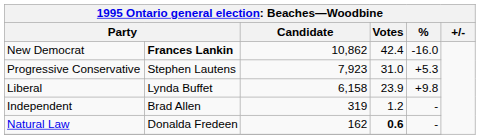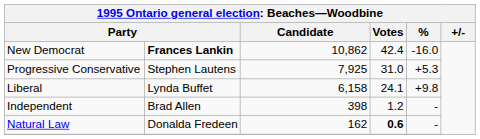 <table class="wikitable">
 <tr>
 <th colspan="6"><a href='#'>1995 Ontario general election</a>: <strong>Beaches—Woodbine</strong></th>
 </tr>
 <tr>
 <th colspan="2" style="width: 200px">Party</th>
 <th style="width: 170px">Candidate</th>
 <th style="width: 40px">Votes</th>
 <th style="width: 40px">%</th>
 <th style="width: 40px">+/-</th>
 </tr>
 <tr>
 <td style="width: 185px">New Democrat</td>
 <td><strong>Frances Lankin</strong></td>
 <td align=right>10,862</td>
 <td align=right>42.4</td>
 <td align=right>-16.0</td>
 </tr>
 <tr>
 <td style="width: 185px">Progressive Conservative</td>
 <td>Stephen Lautens</td>
-<td align=right>7,923</td>
+<td align=right>7,925</td>
 <td align=right>31.0</td>
 <td align=right>+5.3</td>
 </tr>
 <tr>
 <td style="width: 185px">Liberal</td>
 <td>Lynda Buffet</td>
 <td align=right>6,158</td>
-<td align=right>23.9</td>
+<td align=right>24.1</td>
 <td align=right>+9.8</td>
 </tr>
 <tr>
 <td style="width: 185px">Independent</td>
 <td>Brad Allen</td>
-<td align=right>319</td>
+<td align=right>398</td>
 <td align=right>1.2</td>
 <td align=right>-<br></td>
 </tr>
 <tr>
 <td style="width: 185px"><a href='#'>Natural Law</a></td>
 <td>Donalda Fredeen</td>
 <td align=right>162</td>
 <td align=right><strong>0.6</strong></td>
 <td align=right>-</td>
 </tr>
 <tr>
 </tr>
 </table>
